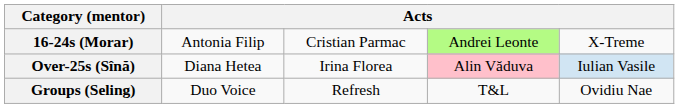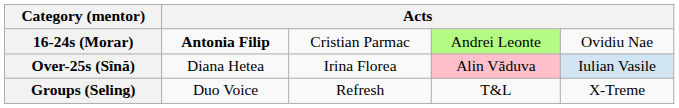 <table class="wikitable" style="text-align:center">
 <tr>
 <th spope="col" style="width:155px;">Category (mentor)</th>
 <th scope="col" colspan="20" style="width:520px;">Acts</th>
 </tr>
 <tr>
 <th scope="row">16-24s (Morar)</th>
-<td>Antonia Filip</td>
+<td><strong>Antonia Filip</strong></td>
 <td>Cristian Parmac</td>
 <td style="background:#B4FB84">Andrei Leonte</td>
-<td>X-Treme</td>
+<td>Ovidiu Nae</td>
 </tr>
 <tr>
 <th scope="row">Over-25s (Sînă)</th>
 <td>Diana Hetea</td>
 <td>Irina Florea</td>
 <td style="background:pink">Alin Văduva</td>
 <td style="background:#D1E5F3">Iulian Vasile</td>
 </tr>
 <tr>
 <th scope="row">Groups (Seling)</th>
 <td>Duo Voice</td>
 <td>Refresh</td>
 <td>T&L</td>
-<td>Ovidiu Nae</td>
+<td>X-Treme</td>
 </tr>
 </table>
